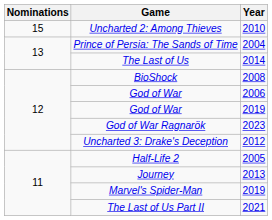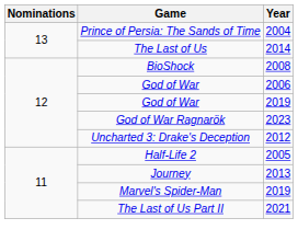 <table class="wikitable sortable" width="auto" style="text-align: center">
 <tr>
 <th>Nominations</th>
 <th>Game</th>
 <th>Year</th>
-</tr>
-<tr>
-<td>15</td>
-<td><em><a href='#'>Uncharted 2: Among Thieves</a></em></td>
-<td><a href='#'>2010</a></td>
 </tr>
 <tr>
 <td rowspan="2">13</td>
 <td><em><a href='#'>Prince of Persia: The Sands of Time</a></em></td>
 <td><a href='#'>2004</a></td>
 </tr>
 <tr>
 <td><em><a href='#'>The Last of Us</a></em></td>
 <td><a href='#'>2014</a></td>
 </tr>
 <tr>
 <td rowspan="5">12</td>
 <td><em><a href='#'>BioShock</a></em></td>
 <td><a href='#'>2008</a></td>
 </tr>
 <tr>
 <td><em><a href='#'>God of War</a></em></td>
 <td><a href='#'>2006</a></td>
 </tr>
 <tr>
 <td><em><a href='#'>God of War</a></em></td>
 <td><a href='#'>2019</a></td>
 </tr>
 <tr>
 <td><em><a href='#'>God of War Ragnarök</a></em></td>
 <td><a href='#'>2023</a></td>
 </tr>
 <tr>
 <td><em><a href='#'>Uncharted 3: Drake's Deception</a></em></td>
 <td><a href='#'>2012</a></td>
 </tr>
 <tr>
 <td rowspan="4">11</td>
 <td><em><a href='#'>Half-Life 2</a></em></td>
 <td><a href='#'>2005</a></td>
 </tr>
 <tr>
 <td><em><a href='#'>Journey</a></em></td>
 <td><a href='#'>2013</a></td>
 </tr>
 <tr>
 <td><em><a href='#'>Marvel's Spider-Man</a></em></td>
 <td><a href='#'>2019</a></td>
 </tr>
 <tr>
 <td><em><a href='#'>The Last of Us Part II</a></em></td>
 <td><a href='#'>2021</a></td>
 </tr>
 </table>
